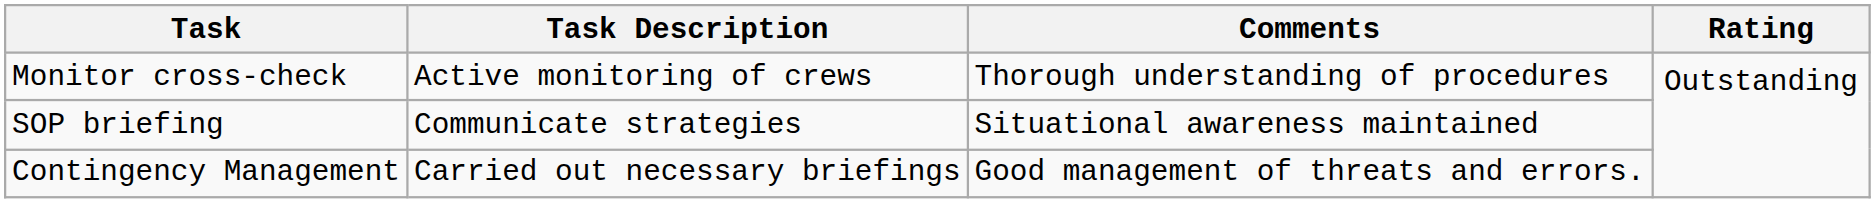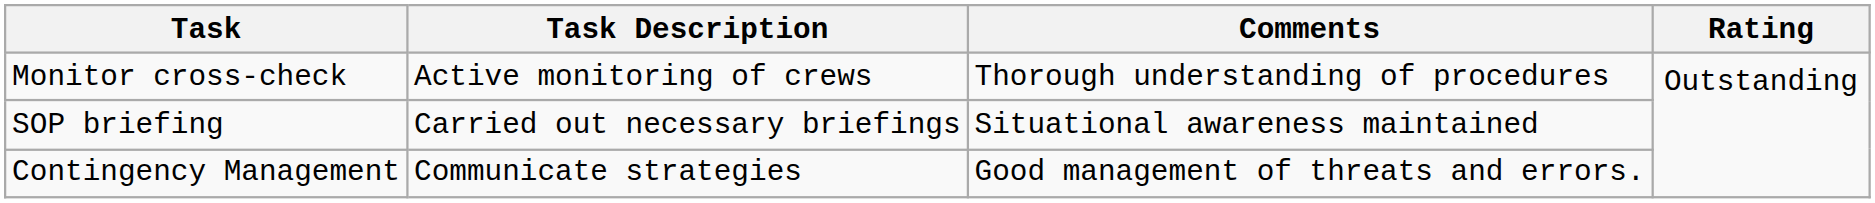 <table class="wikitable">
 <tr>
 <th>Task</th>
 <th>Task Description</th>
 <th>Comments</th>
 <th>Rating</th>
 </tr>
 <tr>
 <td>Monitor cross-check</td>
 <td>Active monitoring of crews</td>
 <td>Thorough understanding of procedures</td>
 <td rowspan="3" style="border:1px gray; border-bottom:1px gray; padding:5px; vertical-align:top;">Outstanding</td>
 </tr>
 <tr>
 <td>SOP briefing</td>
-<td>Communicate strategies</td>
+<td>Carried out necessary briefings</td>
 <td>Situational awareness maintained</td>
 </tr>
 <tr>
 <td>Contingency Management</td>
-<td>Carried out necessary briefings</td>
+<td>Communicate strategies</td>
 <td>Good management of threats and errors.</td>
 </tr>
 </table>
